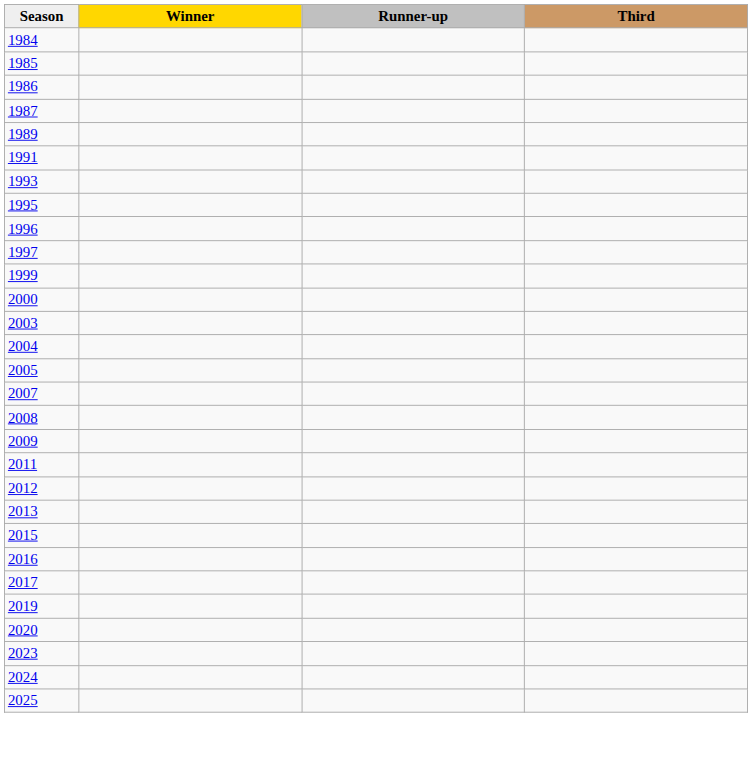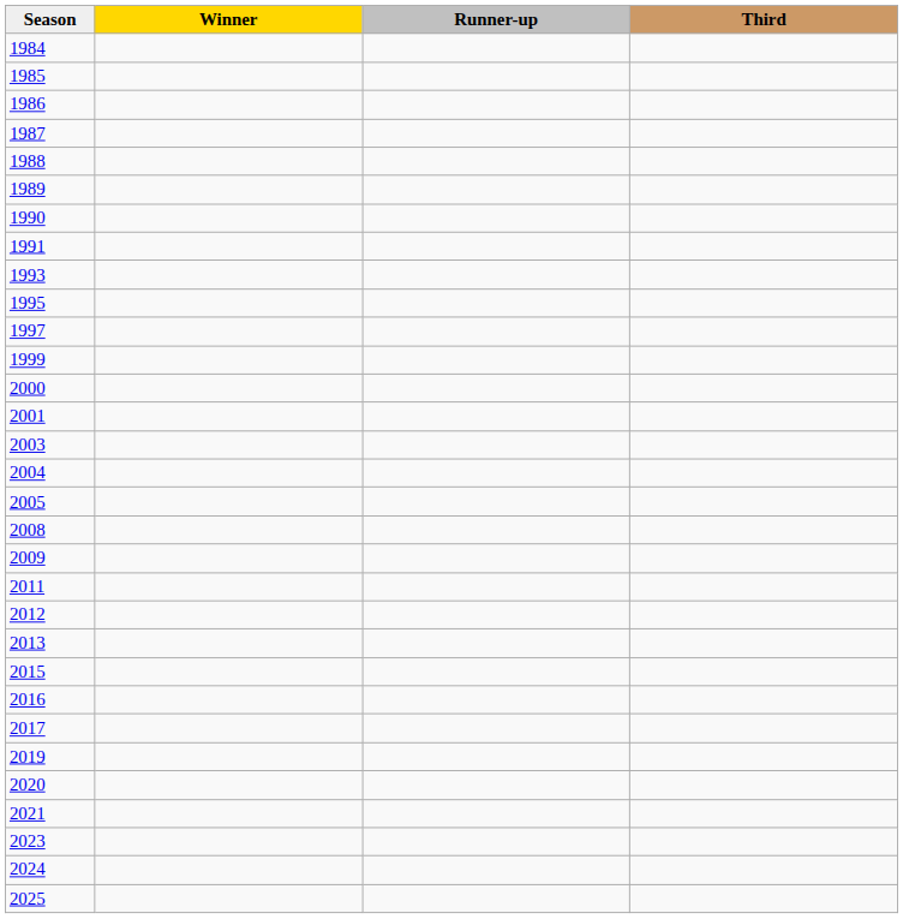 <table class="wikitable sortable" style="width:800px;">
 <tr>
 <th style="width:10%; background:#efefef;">Season</th>
 <th style="width:30%; background:gold">Winner</th>
 <th style="width:30%; background:silver">Runner-up</th>
 <th style="width:30%; background:#CC9966">Third</th>
 </tr>
 <tr>
 <td><a href='#'>1984</a></td>
 <td></td>
 <td></td>
 <td></td>
 </tr>
 <tr>
 <td><a href='#'>1985</a></td>
 <td></td>
 <td></td>
 <td></td>
 </tr>
 <tr>
 <td><a href='#'>1986</a></td>
 <td></td>
 <td></td>
 <td></td>
 </tr>
 <tr>
 <td><a href='#'>1987</a></td>
 <td></td>
 <td></td>
 <td></td>
 </tr>
 <tr>
+<td><a href='#'>1988</a></td>
+<td></td>
+<td></td>
+<td></td>
+</tr>
+<tr>
 <td><a href='#'>1989</a></td>
+<td></td>
+<td></td>
+<td></td>
+</tr>
+<tr>
+<td><a href='#'>1990</a></td>
 <td></td>
 <td></td>
 <td></td>
 </tr>
 <tr>
 <td><a href='#'>1991</a></td>
 <td></td>
 <td></td>
 <td></td>
 </tr>
 <tr>
 <td><a href='#'>1993</a></td>
 <td></td>
 <td></td>
 <td></td>
 </tr>
 <tr>
 <td><a href='#'>1995</a></td>
 <td></td>
 <td></td>
 <td></td>
 </tr>
 <tr>
-<td><a href='#'>1996</a></td>
-<td></td>
-<td></td>
-<td></td>
-</tr>
-<tr>
 <td><a href='#'>1997</a></td>
 <td></td>
 <td></td>
 <td></td>
 </tr>
 <tr>
 <td><a href='#'>1999</a></td>
 <td></td>
 <td></td>
 <td></td>
 </tr>
 <tr>
 <td><a href='#'>2000</a></td>
 <td></td>
 <td></td>
 <td></td>
 </tr>
 <tr>
+<td><a href='#'>2001</a></td>
+<td></td>
+<td></td>
+<td></td>
+</tr>
+<tr>
 <td><a href='#'>2003</a></td>
 <td></td>
 <td></td>
 <td></td>
 </tr>
 <tr>
 <td><a href='#'>2004</a></td>
 <td></td>
 <td></td>
 <td></td>
 </tr>
 <tr>
 <td><a href='#'>2005</a></td>
-<td></td>
-<td></td>
-<td></td>
-</tr>
-<tr>
-<td><a href='#'>2007</a></td>
 <td></td>
 <td></td>
 <td></td>
 </tr>
 <tr>
 <td><a href='#'>2008</a></td>
 <td></td>
 <td></td>
 <td></td>
 </tr>
 <tr>
 <td><a href='#'>2009</a></td>
 <td></td>
 <td></td>
 <td></td>
 </tr>
 <tr>
 <td><a href='#'>2011</a></td>
 <td></td>
 <td></td>
 <td></td>
 </tr>
 <tr>
 <td><a href='#'>2012</a></td>
 <td></td>
 <td></td>
 <td></td>
 </tr>
 <tr>
 <td><a href='#'>2013</a></td>
 <td></td>
 <td></td>
 <td></td>
 </tr>
 <tr>
 <td><a href='#'>2015</a></td>
 <td></td>
 <td></td>
 <td></td>
 </tr>
 <tr>
 <td><a href='#'>2016</a></td>
 <td></td>
 <td></td>
 <td></td>
 </tr>
 <tr>
 <td><a href='#'>2017</a></td>
 <td></td>
 <td></td>
 <td></td>
 </tr>
 <tr>
 <td><a href='#'>2019</a></td>
 <td></td>
 <td></td>
 <td></td>
 </tr>
 <tr>
 <td><a href='#'>2020</a></td>
 <td></td>
 <td></td>
 <td></td>
 </tr>
 <tr>
+<td><a href='#'>2021</a></td>
+<td></td>
+<td></td>
+<td></td>
+</tr>
+<tr>
 <td><a href='#'>2023</a></td>
 <td></td>
 <td></td>
 <td></td>
 </tr>
 <tr>
 <td><a href='#'>2024</a></td>
 <td></td>
 <td></td>
 <td></td>
 </tr>
 <tr>
 <td><a href='#'>2025</a></td>
 <td></td>
 <td></td>
 <td></td>
 </tr>
 </table>
